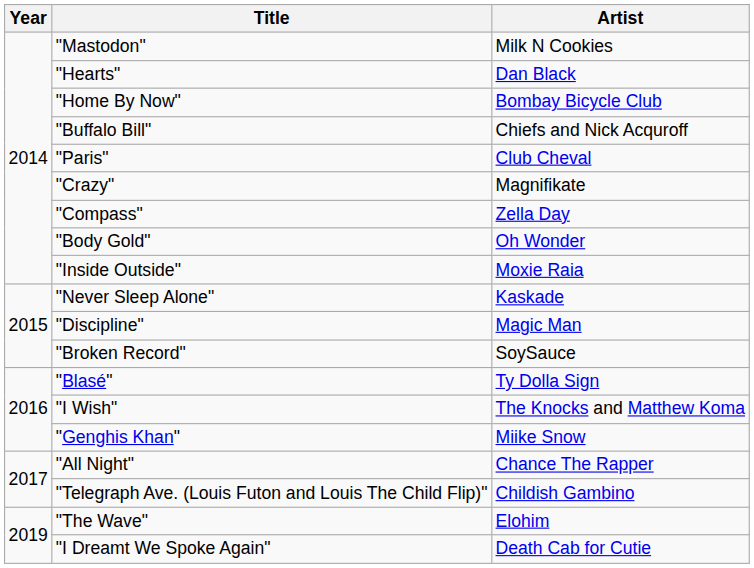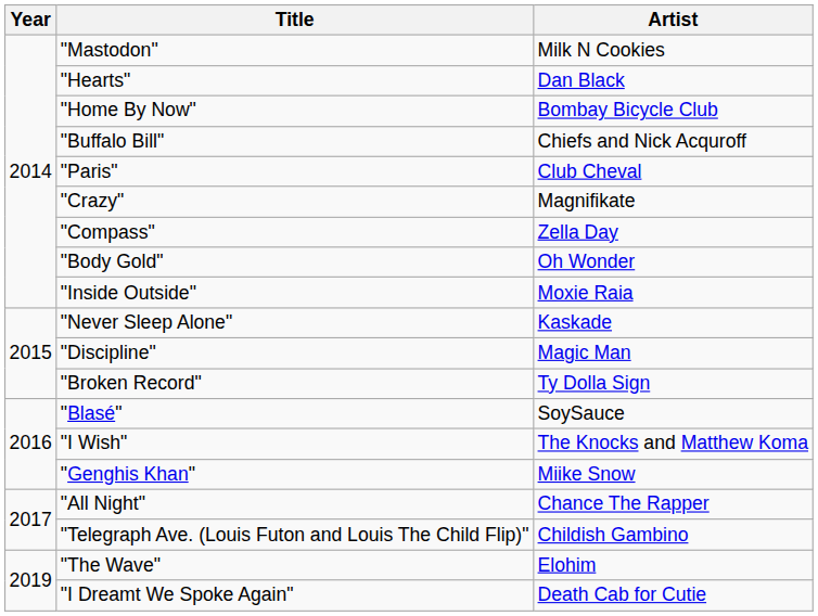 <table class="wikitable">
 <tr>
 <th>Year</th>
 <th>Title</th>
 <th>Artist</th>
 </tr>
 <tr>
 <td rowspan="9" align="center">2014</td>
 <td>"Mastodon"<br></td>
 <td>Milk N Cookies</td>
 </tr>
 <tr>
 <td>"Hearts"<br></td>
 <td><a href='#'>Dan Black</a></td>
 </tr>
 <tr>
 <td>"Home By Now"</td>
 <td><a href='#'>Bombay Bicycle Club</a></td>
 </tr>
 <tr>
 <td>"Buffalo Bill"</td>
 <td>Chiefs and Nick Acquroff</td>
 </tr>
 <tr>
 <td>"Paris"</td>
 <td><a href='#'>Club Cheval</a></td>
 </tr>
 <tr>
 <td>"Crazy"<br></td>
 <td>Magnifikate</td>
 </tr>
 <tr>
 <td>"Compass"</td>
 <td><a href='#'>Zella Day</a></td>
 </tr>
 <tr>
 <td>"Body Gold"</td>
 <td><a href='#'>Oh Wonder</a></td>
 </tr>
 <tr>
 <td>"Inside Outside"</td>
 <td><a href='#'>Moxie Raia</a></td>
 </tr>
 <tr>
 <td align="center" rowspan="3">2015</td>
 <td>"Never Sleep Alone"<br></td>
 <td><a href='#'>Kaskade</a></td>
 </tr>
 <tr>
 <td>"Discipline"</td>
 <td><a href='#'>Magic Man</a></td>
 </tr>
 <tr>
 <td>"Broken Record"<br></td>
-<td>SoySauce</td>
+<td><a href='#'>Ty Dolla Sign</a></td>
 </tr>
 <tr>
 <td rowspan="3" align="center">2016</td>
 <td>"<a href='#'>Blasé</a>"</td>
-<td><a href='#'>Ty Dolla Sign</a></td>
+<td>SoySauce</td>
 </tr>
 <tr>
 <td>"I Wish"</td>
 <td><a href='#'>The Knocks</a> and <a href='#'>Matthew Koma</a></td>
 </tr>
 <tr>
 <td>"<a href='#'>Genghis Khan</a>"</td>
 <td><a href='#'>Miike Snow</a></td>
 </tr>
 <tr>
 <td rowspan="2" align="center">2017</td>
 <td>"All Night" <br></td>
 <td><a href='#'>Chance The Rapper</a></td>
 </tr>
 <tr>
 <td>"Telegraph Ave. (Louis Futon and Louis The Child Flip)"</td>
 <td><a href='#'>Childish Gambino</a></td>
 </tr>
 <tr>
 <td rowspan="2">2019</td>
 <td>"The Wave"</td>
 <td><a href='#'>Elohim</a></td>
 </tr>
 <tr>
 <td>"I Dreamt We Spoke Again"</td>
 <td><a href='#'>Death Cab for Cutie</a></td>
 </tr>
 </table>
